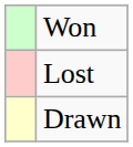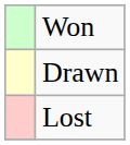 <table class="wikitable" style="text-align: left;">
 <tr>
 <td width=10px bgcolor=#ccffcc></td>
 <td>Won</td>
 </tr>
 <tr>
+<td width=10px bgcolor=#FFFFCC></td>
+<td>Drawn</td>
+</tr>
+<tr>
 <td width=10px bgcolor=#FFCCCC></td>
 <td>Lost</td>
 </tr>
-<tr>
-<td width=10px bgcolor=#FFFFCC></td>
-<td>Drawn</td>
-</tr>
 </table>
